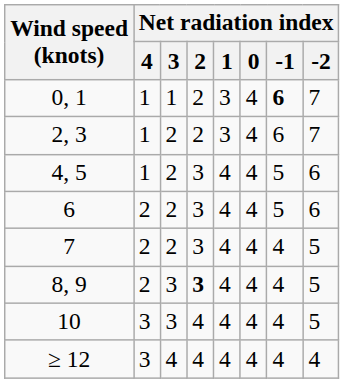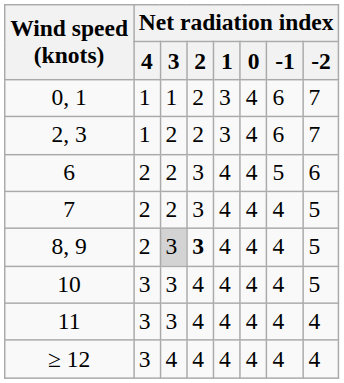 <table class="wikitable">
 <tr>
 <th rowspan="2" scope="col">Wind speed <br> (knots)</th>
 <th colspan="7" scope="row">Net radiation index</th>
 </tr>
 <tr>
 <th align="center">4</th>
 <th>3</th>
 <th>2</th>
 <th>1</th>
 <th>0</th>
 <th>-1</th>
 <th>-2</th>
 </tr>
 <tr>
 <td align="center">0, 1</td>
 <td>1</td>
 <td>1</td>
 <td>2</td>
 <td>3</td>
 <td>4</td>
-<td><strong>6</strong></td>
+<td>6</td>
 <td>7</td>
 </tr>
 <tr>
 <td align="center">2, 3</td>
 <td>1</td>
 <td>2</td>
 <td>2</td>
 <td>3</td>
 <td>4</td>
 <td>6</td>
 <td>7</td>
-</tr>
-<tr>
-<td align="center">4, 5</td>
-<td>1</td>
-<td>2</td>
-<td>3</td>
-<td>4</td>
-<td>4</td>
-<td>5</td>
-<td>6</td>
 </tr>
 <tr>
 <td align="center">6</td>
 <td>2</td>
 <td>2</td>
 <td>3</td>
 <td>4</td>
 <td>4</td>
 <td>5</td>
 <td>6</td>
 </tr>
 <tr>
 <td align="center">7</td>
 <td>2</td>
 <td>2</td>
 <td>3</td>
 <td>4</td>
 <td>4</td>
 <td>4</td>
 <td>5</td>
 </tr>
 <tr>
 <td align="center">8, 9</td>
 <td>2</td>
-<td>3</td>
+<td style="background: lightgrey;">3</td>
 <td><strong>3</strong></td>
 <td>4</td>
 <td>4</td>
 <td>4</td>
 <td>5</td>
 </tr>
 <tr>
 <td align="center">10</td>
 <td>3</td>
 <td>3</td>
 <td>4</td>
 <td>4</td>
 <td>4</td>
 <td>4</td>
 <td>5</td>
 </tr>
 <tr>
+<td align="center">11</td>
+<td>3</td>
+<td>3</td>
+<td>4</td>
+<td>4</td>
+<td>4</td>
+<td>4</td>
+<td>4</td>
+</tr>
+<tr>
 <td align="center">≥ 12</td>
 <td>3</td>
 <td>4</td>
 <td>4</td>
 <td>4</td>
 <td>4</td>
 <td>4</td>
 <td>4</td>
 </tr>
 </table>
